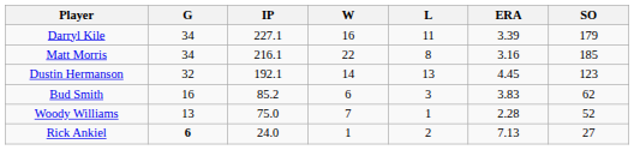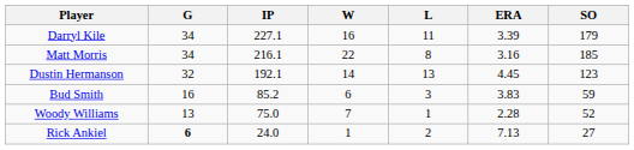 <table class="wikitable sortable">
 <tr>
 <th bgcolor="#DDDDFF" width="16%">Player</th>
 <th bgcolor="#DDDDFF" width="9%">G</th>
 <th bgcolor="#DDDDFF" width="9%">IP</th>
 <th bgcolor="#DDDDFF" width="9%">W</th>
 <th bgcolor="#DDDDFF" width="9%">L</th>
 <th bgcolor="#DDDDFF" width="9%">ERA</th>
 <th bgcolor="#DDDDFF" width="9%">SO</th>
 </tr>
 <tr align="center">
 <td><a href='#'>Darryl Kile</a></td>
 <td>34</td>
 <td>227.1</td>
 <td>16</td>
 <td>11</td>
 <td>3.39</td>
 <td>179</td>
 </tr>
 <tr align="center">
 <td><a href='#'>Matt Morris</a></td>
 <td>34</td>
 <td>216.1</td>
 <td>22</td>
 <td>8</td>
 <td>3.16</td>
 <td>185</td>
 </tr>
 <tr align="center">
 <td><a href='#'>Dustin Hermanson</a></td>
 <td>32</td>
 <td>192.1</td>
 <td>14</td>
 <td>13</td>
 <td>4.45</td>
 <td>123</td>
 </tr>
 <tr align="center">
 <td><a href='#'>Bud Smith</a></td>
 <td>16</td>
 <td>85.2</td>
 <td>6</td>
 <td>3</td>
 <td>3.83</td>
-<td>62</td>
+<td>59</td>
 </tr>
 <tr align="center">
 <td><a href='#'>Woody Williams</a></td>
 <td>13</td>
 <td>75.0</td>
 <td>7</td>
 <td>1</td>
 <td>2.28</td>
 <td>52</td>
 </tr>
 <tr align="center">
 <td><a href='#'>Rick Ankiel</a></td>
 <td><strong>6</strong></td>
 <td>24.0</td>
 <td>1</td>
 <td>2</td>
 <td>7.13</td>
 <td>27</td>
 </tr>
 </table>
